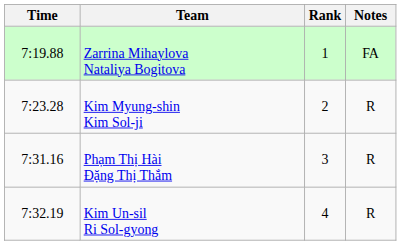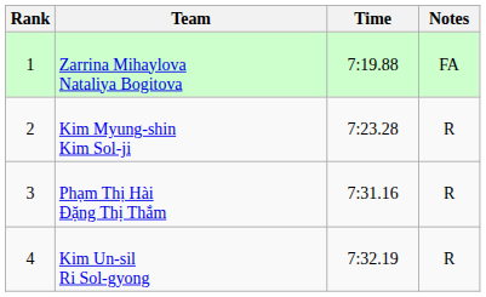 <table class=wikitable style="text-align:center">
 <tr>
+<th width=40>Rank</th>
+<th width=250>Team</th>
 <th width=80>Time</th>
-<th width=250>Team</th>
-<th width=40>Rank</th>
 <th width=50>Notes</th>
 </tr>
 <tr bgcolor="ccffcc">
+<td>1</td>
+<td align=left><br><a href='#'>Zarrina Mihaylova</a><br><a href='#'>Nataliya Bogitova</a></td>
 <td>7:19.88</td>
-<td align=left><br><a href='#'>Zarrina Mihaylova</a><br><a href='#'>Nataliya Bogitova</a></td>
-<td>1</td>
 <td>FA</td>
 </tr>
 <tr>
+<td>2</td>
+<td align=left><br><a href='#'>Kim Myung-shin</a><br><a href='#'>Kim Sol-ji</a></td>
 <td>7:23.28</td>
-<td align=left><br><a href='#'>Kim Myung-shin</a><br><a href='#'>Kim Sol-ji</a></td>
-<td>2</td>
 <td>R</td>
 </tr>
 <tr>
+<td>3</td>
+<td align=left><br><a href='#'>Phạm Thị Hài</a><br><a href='#'>Đặng Thị Thắm</a></td>
 <td>7:31.16</td>
-<td align=left><br><a href='#'>Phạm Thị Hài</a><br><a href='#'>Đặng Thị Thắm</a></td>
-<td>3</td>
 <td>R</td>
 </tr>
 <tr>
+<td>4</td>
+<td align=left><br><a href='#'>Kim Un-sil</a><br><a href='#'>Ri Sol-gyong</a></td>
 <td>7:32.19</td>
-<td align=left><br><a href='#'>Kim Un-sil</a><br><a href='#'>Ri Sol-gyong</a></td>
-<td>4</td>
 <td>R</td>
 </tr>
 </table>
